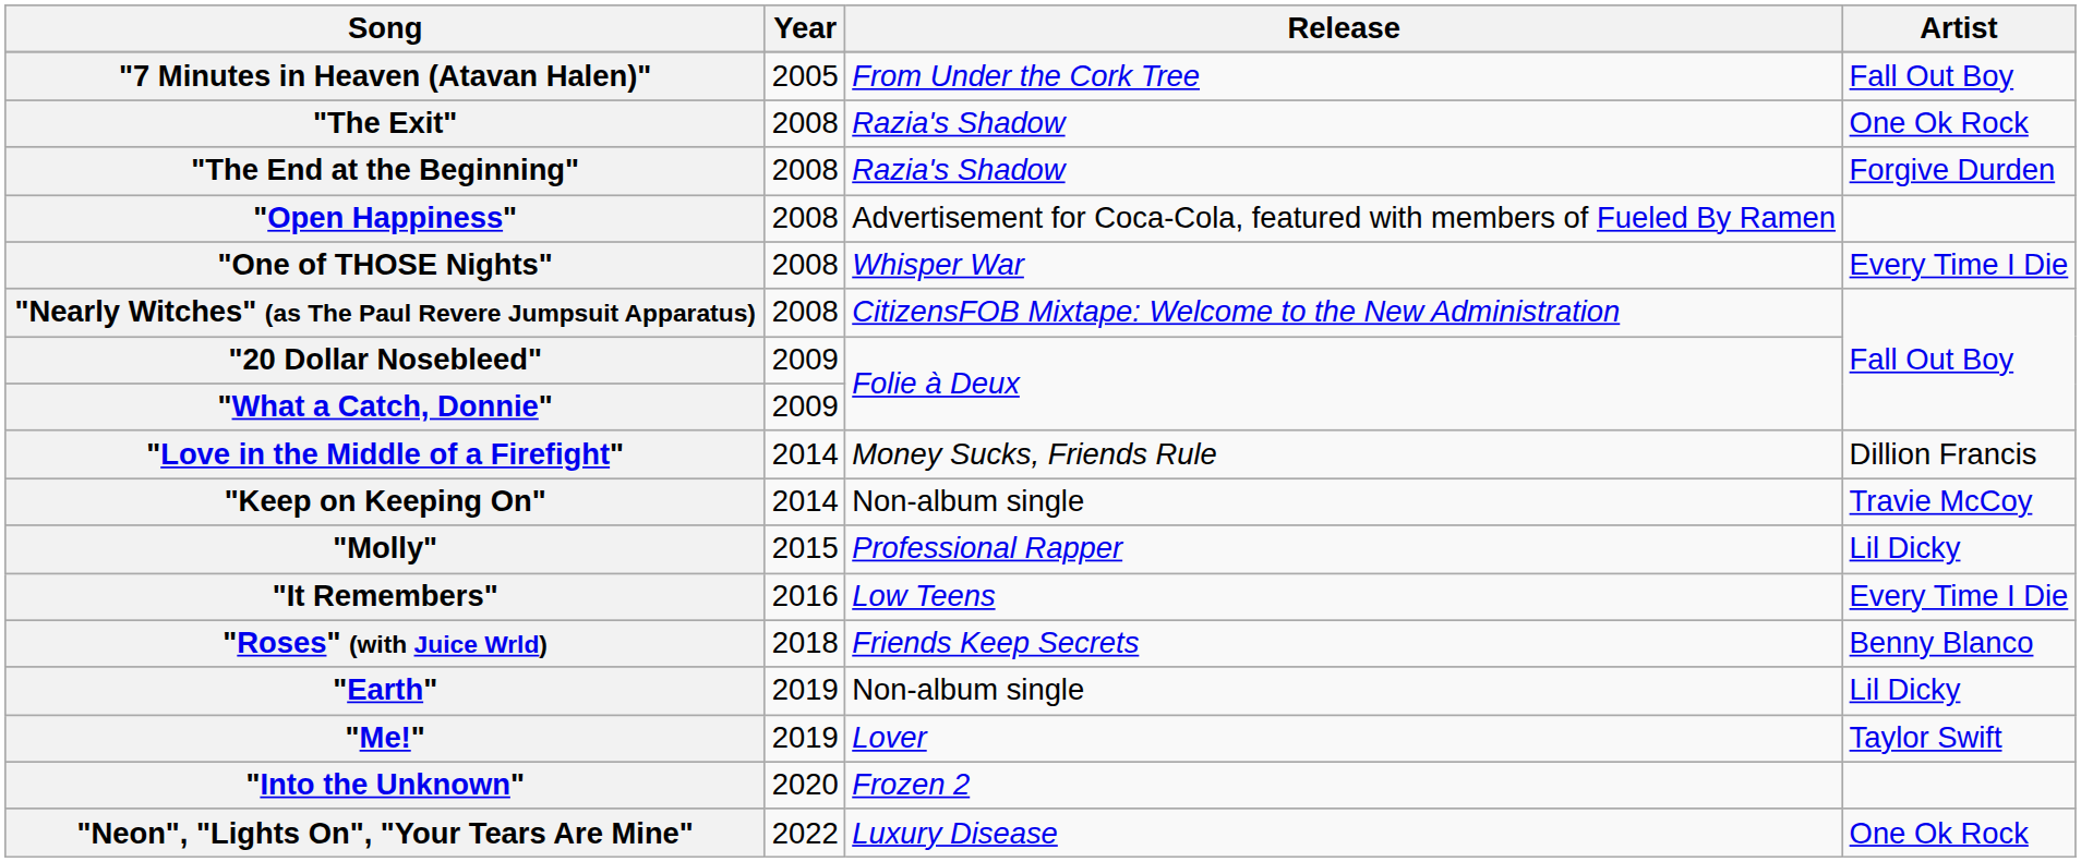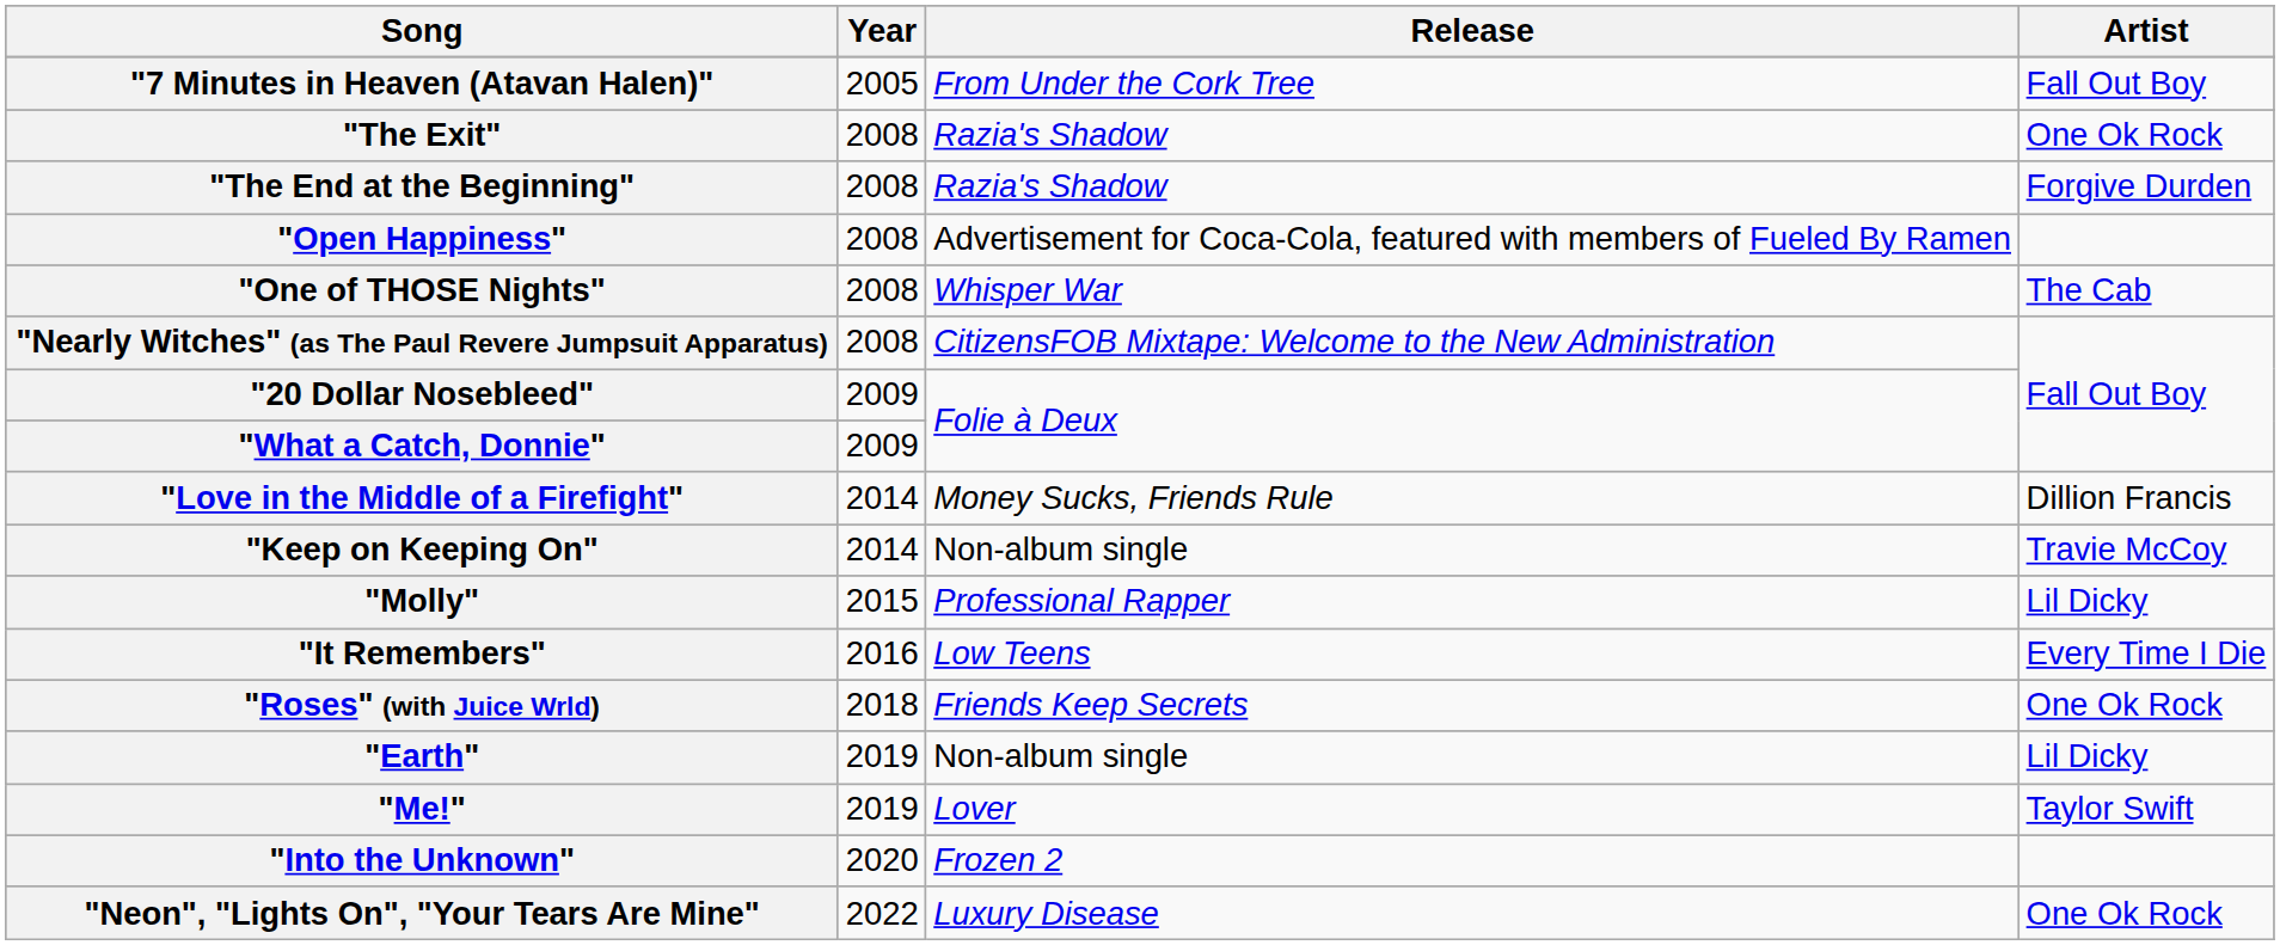 <table class="wikitable sortable plainrowheaders">
 <tr>
 <th scope="col" style="width:25em;">Song</th>
 <th scope="col">Year</th>
 <th scope="col">Release</th>
 <th scope="col">Artist</th>
 </tr>
 <tr>
 </tr>
 <tr>
 <th scope="row">"7 Minutes in Heaven (Atavan Halen)"</th>
 <td>2005</td>
 <td><em><a href='#'>From Under the Cork Tree</a></em></td>
 <td><a href='#'>Fall Out Boy</a></td>
 </tr>
 <tr>
 <th scope="row">"The Exit"</th>
 <td>2008</td>
 <td><em><a href='#'>Razia's Shadow</a></em></td>
 <td><a href='#'>One Ok Rock</a></td>
 </tr>
 <tr>
 <th scope="row">"The End at the Beginning"</th>
 <td>2008</td>
 <td><em><a href='#'>Razia's Shadow</a></em></td>
 <td><a href='#'>Forgive Durden</a></td>
 </tr>
 <tr>
 <th scope="row">"<a href='#'>Open Happiness</a>"</th>
 <td>2008</td>
 <td>Advertisement for Coca-Cola, featured with members of <a href='#'>Fueled By Ramen</a></td>
 <td></td>
 </tr>
 <tr>
 <th scope="row">"One of THOSE Nights"</th>
 <td>2008</td>
 <td><em><a href='#'>Whisper War</a></em></td>
-<td><a href='#'>Every Time I Die</a></td>
+<td><a href='#'>The Cab</a></td>
 </tr>
 <tr>
 <th scope="row">"Nearly Witches" <small>(as The Paul Revere Jumpsuit Apparatus)</small></th>
 <td>2008</td>
 <td><em><a href='#'>CitizensFOB Mixtape: Welcome to the New Administration</a></em></td>
 <td rowspan="3"><a href='#'>Fall Out Boy</a></td>
 </tr>
 <tr>
 <th scope="row">"20 Dollar Nosebleed"</th>
 <td>2009</td>
 <td rowspan="2"><em><a href='#'>Folie à Deux</a></em></td>
 </tr>
 <tr>
 <th scope="row">"<a href='#'>What a Catch, Donnie</a>"</th>
 <td>2009</td>
 </tr>
 <tr>
 <th scope="row">"<a href='#'>Love in the Middle of a Firefight</a>"</th>
 <td>2014</td>
 <td><em>Money Sucks, Friends Rule</em></td>
 <td>Dillion Francis</td>
 </tr>
 <tr>
 <th scope="row">"Keep on Keeping On"</th>
 <td>2014</td>
 <td>Non-album single</td>
 <td><a href='#'>Travie McCoy</a></td>
 </tr>
 <tr>
 <th scope="row">"Molly"</th>
 <td>2015</td>
 <td><em><a href='#'>Professional Rapper</a></em></td>
 <td><a href='#'>Lil Dicky</a></td>
 </tr>
 <tr>
 <th scope="row">"It Remembers"</th>
 <td>2016</td>
 <td><em><a href='#'>Low Teens</a></em></td>
 <td><a href='#'>Every Time I Die</a></td>
 </tr>
 <tr>
 <th scope="row">"<a href='#'>Roses</a>" <small>(with <a href='#'>Juice Wrld</a>)</small></th>
 <td>2018</td>
 <td><em><a href='#'>Friends Keep Secrets</a></em></td>
-<td><a href='#'>Benny Blanco</a></td>
+<td><a href='#'>One Ok Rock</a></td>
 </tr>
 <tr>
 <th scope="row">"<a href='#'>Earth</a>"</th>
 <td>2019</td>
 <td>Non-album single</td>
 <td><a href='#'>Lil Dicky</a></td>
 </tr>
 <tr>
 <th scope="row">"<a href='#'>Me!</a>"</th>
 <td>2019</td>
 <td><em><a href='#'>Lover</a></em></td>
 <td><a href='#'>Taylor Swift</a></td>
 </tr>
 <tr>
 <th scope="row">"<a href='#'>Into the Unknown</a>"</th>
 <td>2020</td>
 <td><em><a href='#'>Frozen 2</a></em></td>
 <td></td>
 </tr>
 <tr>
 <th scope="row">"Neon", "Lights On", "Your Tears Are Mine"</th>
 <td>2022</td>
 <td><em><a href='#'>Luxury Disease</a></em></td>
 <td><a href='#'>One Ok Rock</a></td>
 </tr>
 </table>
